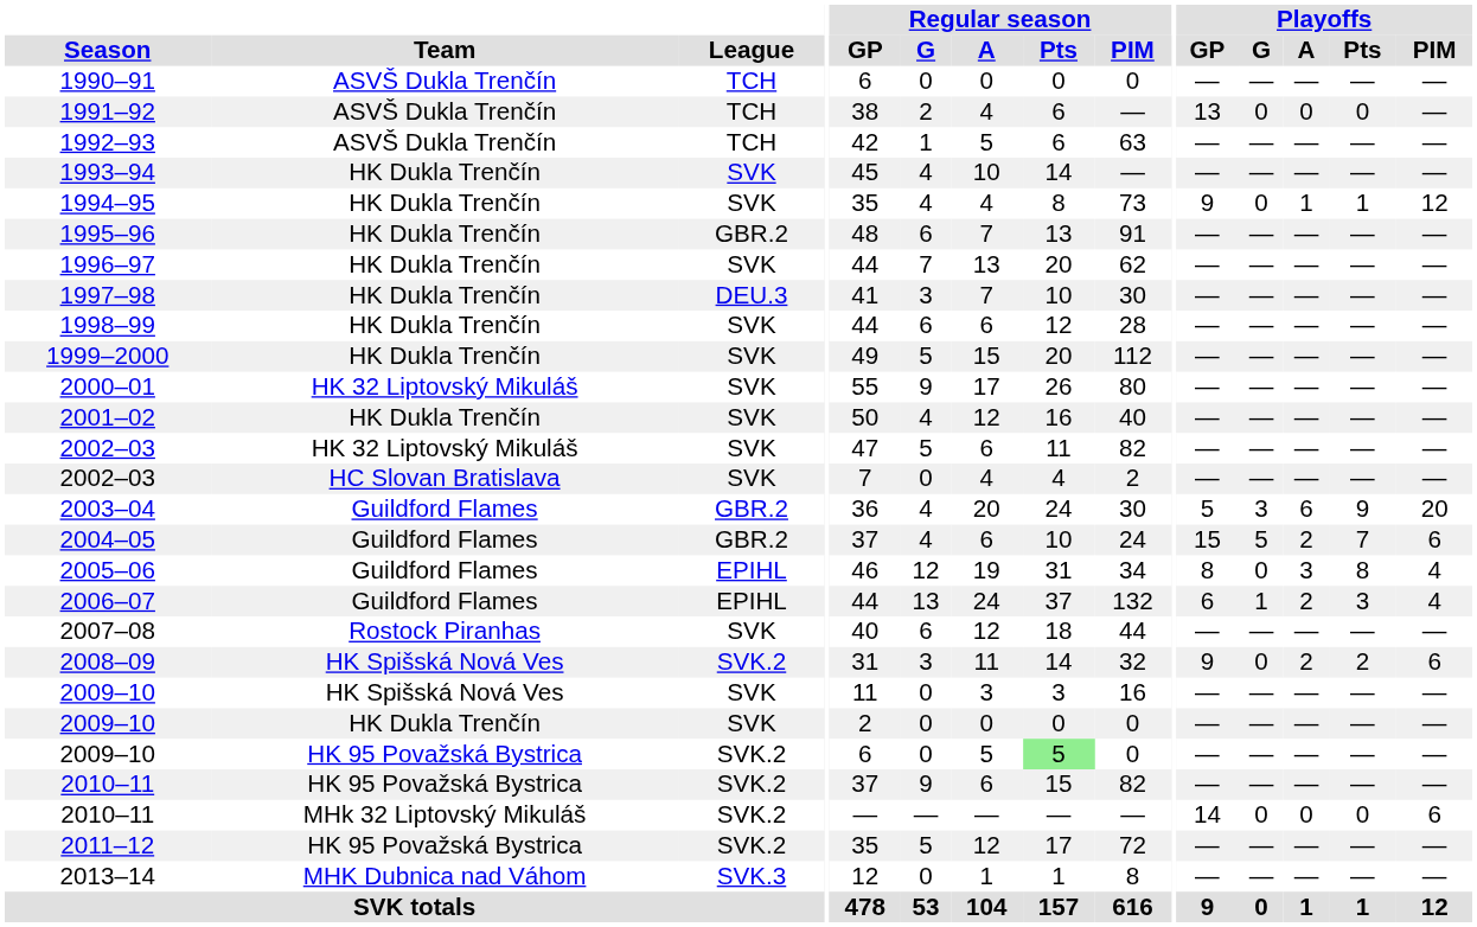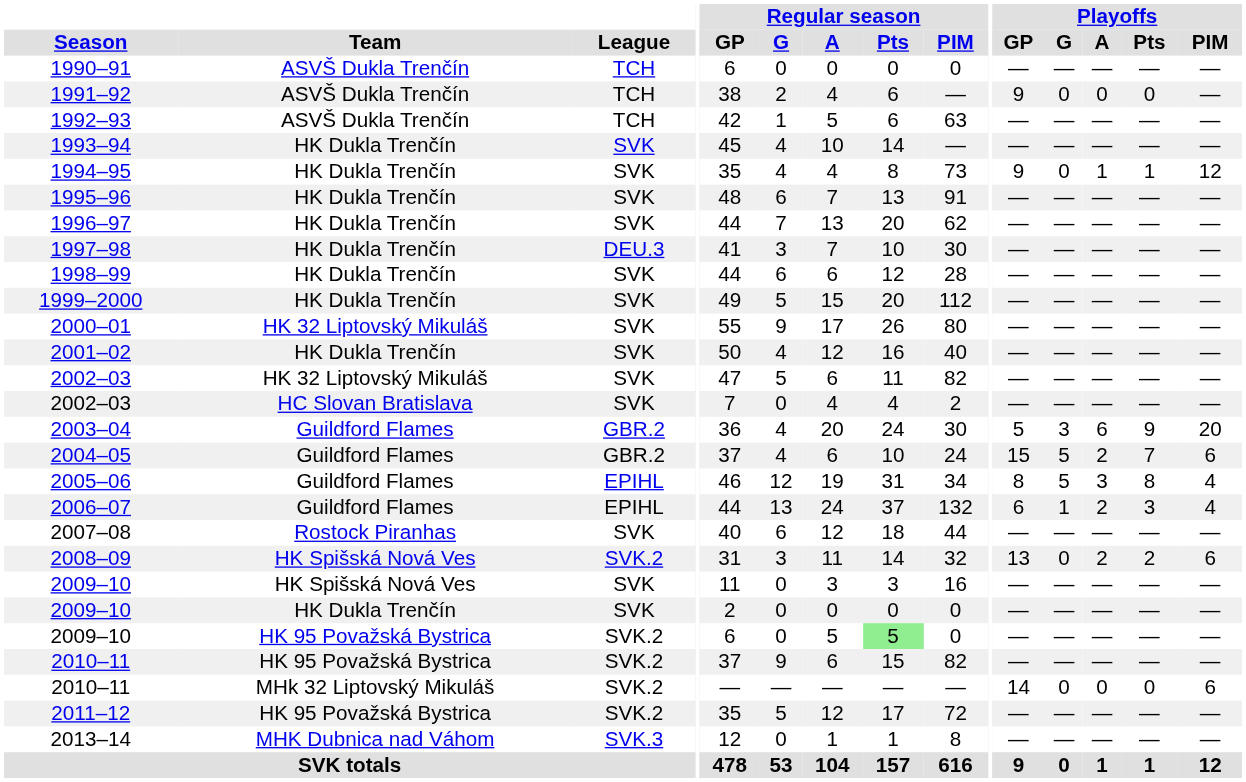 <table border="0" cellpadding="1" cellspacing="0" style="text-align:center; width:60em">
 <tr bgcolor="#e0e0e0">
 <th colspan="3" bgcolor="#ffffff"></th>
 <th rowspan="99" bgcolor="#ffffff"></th>
 <th colspan="5"><a href='#'>Regular season</a></th>
 <th rowspan="99" bgcolor="#ffffff"></th>
 <th colspan="5"><a href='#'>Playoffs</a></th>
 </tr>
 <tr bgcolor="#e0e0e0">
 <th><a href='#'>Season</a></th>
 <th>Team</th>
 <th>League</th>
 <th>GP</th>
 <th><a href='#'>G</a></th>
 <th><a href='#'>A</a></th>
 <th><a href='#'>Pts</a></th>
 <th><a href='#'>PIM</a></th>
 <th>GP</th>
 <th>G</th>
 <th>A</th>
 <th>Pts</th>
 <th>PIM</th>
 </tr>
 <tr>
 <td><a href='#'>1990–91</a></td>
 <td><a href='#'>ASVŠ Dukla Trenčín</a></td>
 <td><a href='#'>TCH</a></td>
 <td>6</td>
 <td>0</td>
 <td>0</td>
 <td>0</td>
 <td>0</td>
 <td>—</td>
 <td>—</td>
 <td>—</td>
 <td>—</td>
 <td>—</td>
 </tr>
 <tr bgcolor="#f0f0f0">
 <td><a href='#'>1991–92</a></td>
 <td>ASVŠ Dukla Trenčín</td>
 <td>TCH</td>
 <td>38</td>
 <td>2</td>
 <td>4</td>
 <td>6</td>
 <td>—</td>
-<td>13</td>
+<td>9</td>
 <td>0</td>
 <td>0</td>
 <td>0</td>
 <td>—</td>
 </tr>
 <tr>
 <td><a href='#'>1992–93</a></td>
 <td>ASVŠ Dukla Trenčín</td>
 <td>TCH</td>
 <td>42</td>
 <td>1</td>
 <td>5</td>
 <td>6</td>
 <td>63</td>
 <td>—</td>
 <td>—</td>
 <td>—</td>
 <td>—</td>
 <td>—</td>
 </tr>
 <tr bgcolor="#f0f0f0">
 <td><a href='#'>1993–94</a></td>
 <td>HK Dukla Trenčín</td>
 <td><a href='#'>SVK</a></td>
 <td>45</td>
 <td>4</td>
 <td>10</td>
 <td>14</td>
 <td>—</td>
 <td>—</td>
 <td>—</td>
 <td>—</td>
 <td>—</td>
 <td>—</td>
 </tr>
 <tr>
 <td><a href='#'>1994–95</a></td>
 <td>HK Dukla Trenčín</td>
 <td>SVK</td>
 <td>35</td>
 <td>4</td>
 <td>4</td>
 <td>8</td>
 <td>73</td>
 <td>9</td>
 <td>0</td>
 <td>1</td>
 <td>1</td>
 <td>12</td>
 </tr>
 <tr bgcolor="#f0f0f0">
 <td><a href='#'>1995–96</a></td>
 <td>HK Dukla Trenčín</td>
-<td>GBR.2</td>
+<td>SVK</td>
 <td>48</td>
 <td>6</td>
 <td>7</td>
 <td>13</td>
 <td>91</td>
 <td>—</td>
 <td>—</td>
 <td>—</td>
 <td>—</td>
 <td>—</td>
 </tr>
 <tr>
 <td><a href='#'>1996–97</a></td>
 <td>HK Dukla Trenčín</td>
 <td>SVK</td>
 <td>44</td>
 <td>7</td>
 <td>13</td>
 <td>20</td>
 <td>62</td>
 <td>—</td>
 <td>—</td>
 <td>—</td>
 <td>—</td>
 <td>—</td>
 </tr>
 <tr bgcolor="#f0f0f0">
 <td><a href='#'>1997–98</a></td>
 <td>HK Dukla Trenčín</td>
 <td><a href='#'>DEU.3</a></td>
 <td>41</td>
 <td>3</td>
 <td>7</td>
 <td>10</td>
 <td>30</td>
 <td>—</td>
 <td>—</td>
 <td>—</td>
 <td>—</td>
 <td>—</td>
 </tr>
 <tr>
 <td><a href='#'>1998–99</a></td>
 <td>HK Dukla Trenčín</td>
 <td>SVK</td>
 <td>44</td>
 <td>6</td>
 <td>6</td>
 <td>12</td>
 <td>28</td>
 <td>—</td>
 <td>—</td>
 <td>—</td>
 <td>—</td>
 <td>—</td>
 </tr>
 <tr bgcolor="#f0f0f0">
 <td><a href='#'>1999–2000</a></td>
 <td>HK Dukla Trenčín</td>
 <td>SVK</td>
 <td>49</td>
 <td>5</td>
 <td>15</td>
 <td>20</td>
 <td>112</td>
 <td>—</td>
 <td>—</td>
 <td>—</td>
 <td>—</td>
 <td>—</td>
 </tr>
 <tr>
 <td><a href='#'>2000–01</a></td>
 <td><a href='#'>HK 32 Liptovský Mikuláš</a></td>
 <td>SVK</td>
 <td>55</td>
 <td>9</td>
 <td>17</td>
 <td>26</td>
 <td>80</td>
 <td>—</td>
 <td>—</td>
 <td>—</td>
 <td>—</td>
 <td>—</td>
 </tr>
 <tr bgcolor="#f0f0f0">
 <td><a href='#'>2001–02</a></td>
 <td>HK Dukla Trenčín</td>
 <td>SVK</td>
 <td>50</td>
 <td>4</td>
 <td>12</td>
 <td>16</td>
 <td>40</td>
 <td>—</td>
 <td>—</td>
 <td>—</td>
 <td>—</td>
 <td>—</td>
 </tr>
 <tr>
 <td><a href='#'>2002–03</a></td>
 <td>HK 32 Liptovský Mikuláš</td>
 <td>SVK</td>
 <td>47</td>
 <td>5</td>
 <td>6</td>
 <td>11</td>
 <td>82</td>
 <td>—</td>
 <td>—</td>
 <td>—</td>
 <td>—</td>
 <td>—</td>
 </tr>
 <tr bgcolor="#f0f0f0">
 <td>2002–03</td>
 <td><a href='#'>HC Slovan Bratislava</a></td>
 <td>SVK</td>
 <td>7</td>
 <td>0</td>
 <td>4</td>
 <td>4</td>
 <td>2</td>
 <td>—</td>
 <td>—</td>
 <td>—</td>
 <td>—</td>
 <td>—</td>
 </tr>
 <tr>
 <td><a href='#'>2003–04</a></td>
 <td><a href='#'>Guildford Flames</a></td>
 <td><a href='#'>GBR.2</a></td>
 <td>36</td>
 <td>4</td>
 <td>20</td>
 <td>24</td>
 <td>30</td>
 <td>5</td>
 <td>3</td>
 <td>6</td>
 <td>9</td>
 <td>20</td>
 </tr>
 <tr bgcolor="#f0f0f0">
 <td><a href='#'>2004–05</a></td>
 <td>Guildford Flames</td>
 <td>GBR.2</td>
 <td>37</td>
 <td>4</td>
 <td>6</td>
 <td>10</td>
 <td>24</td>
 <td>15</td>
 <td>5</td>
 <td>2</td>
 <td>7</td>
 <td>6</td>
 </tr>
 <tr>
 <td><a href='#'>2005–06</a></td>
 <td>Guildford Flames</td>
 <td><a href='#'>EPIHL</a></td>
 <td>46</td>
 <td>12</td>
 <td>19</td>
 <td>31</td>
 <td>34</td>
 <td>8</td>
-<td>0</td>
+<td>5</td>
 <td>3</td>
 <td>8</td>
 <td>4</td>
 </tr>
 <tr bgcolor="#f0f0f0">
 <td><a href='#'>2006–07</a></td>
 <td>Guildford Flames</td>
 <td>EPIHL</td>
 <td>44</td>
 <td>13</td>
 <td>24</td>
 <td>37</td>
 <td>132</td>
 <td>6</td>
 <td>1</td>
 <td>2</td>
 <td>3</td>
 <td>4</td>
 </tr>
 <tr>
 <td>2007–08</td>
 <td><a href='#'>Rostock Piranhas</a></td>
 <td>SVK</td>
 <td>40</td>
 <td>6</td>
 <td>12</td>
 <td>18</td>
 <td>44</td>
 <td>—</td>
 <td>—</td>
 <td>—</td>
 <td>—</td>
 <td>—</td>
 </tr>
 <tr bgcolor="#f0f0f0">
 <td><a href='#'>2008–09</a></td>
 <td><a href='#'>HK Spišská Nová Ves</a></td>
 <td><a href='#'>SVK.2</a></td>
 <td>31</td>
 <td>3</td>
 <td>11</td>
 <td>14</td>
 <td>32</td>
-<td>9</td>
+<td>13</td>
 <td>0</td>
 <td>2</td>
 <td>2</td>
 <td>6</td>
 </tr>
 <tr>
 <td><a href='#'>2009–10</a></td>
 <td>HK Spišská Nová Ves</td>
 <td>SVK</td>
 <td>11</td>
 <td>0</td>
 <td>3</td>
 <td>3</td>
 <td>16</td>
 <td>—</td>
 <td>—</td>
 <td>—</td>
 <td>—</td>
 <td>—</td>
 </tr>
 <tr bgcolor="#f0f0f0">
 <td><a href='#'>2009–10</a></td>
 <td>HK Dukla Trenčín</td>
 <td>SVK</td>
 <td>2</td>
 <td>0</td>
 <td>0</td>
 <td>0</td>
 <td>0</td>
 <td>—</td>
 <td>—</td>
 <td>—</td>
 <td>—</td>
 <td>—</td>
 </tr>
 <tr>
 <td>2009–10</td>
 <td><a href='#'>HK 95 Považská Bystrica</a></td>
 <td>SVK.2</td>
 <td>6</td>
 <td>0</td>
 <td>5</td>
 <td style="background: lightgreen;">5</td>
 <td>0</td>
 <td>—</td>
 <td>—</td>
 <td>—</td>
 <td>—</td>
 <td>—</td>
 </tr>
 <tr bgcolor="#f0f0f0">
 <td><a href='#'>2010–11</a></td>
 <td>HK 95 Považská Bystrica</td>
 <td>SVK.2</td>
 <td>37</td>
 <td>9</td>
 <td>6</td>
 <td>15</td>
 <td>82</td>
 <td>—</td>
 <td>—</td>
 <td>—</td>
 <td>—</td>
 <td>—</td>
 </tr>
 <tr>
 <td>2010–11</td>
 <td>MHk 32 Liptovský Mikuláš</td>
 <td>SVK.2</td>
 <td>—</td>
 <td>—</td>
 <td>—</td>
 <td>—</td>
 <td>—</td>
 <td>14</td>
 <td>0</td>
 <td>0</td>
 <td>0</td>
 <td>6</td>
 </tr>
 <tr bgcolor="#f0f0f0">
 <td><a href='#'>2011–12</a></td>
 <td>HK 95 Považská Bystrica</td>
 <td>SVK.2</td>
 <td>35</td>
 <td>5</td>
 <td>12</td>
 <td>17</td>
 <td>72</td>
 <td>—</td>
 <td>—</td>
 <td>—</td>
 <td>—</td>
 <td>—</td>
 </tr>
 <tr>
 <td>2013–14</td>
 <td><a href='#'>MHK Dubnica nad Váhom</a></td>
 <td><a href='#'>SVK.3</a></td>
 <td>12</td>
 <td>0</td>
 <td>1</td>
 <td>1</td>
 <td>8</td>
 <td>—</td>
 <td>—</td>
 <td>—</td>
 <td>—</td>
 <td>—</td>
 </tr>
 <tr bgcolor="#e0e0e0">
 <th colspan="3">SVK totals</th>
 <th>478</th>
 <th>53</th>
 <th>104</th>
 <th>157</th>
 <th>616</th>
 <th>9</th>
 <th>0</th>
 <th>1</th>
 <th>1</th>
 <th>12</th>
 </tr>
 </table>
